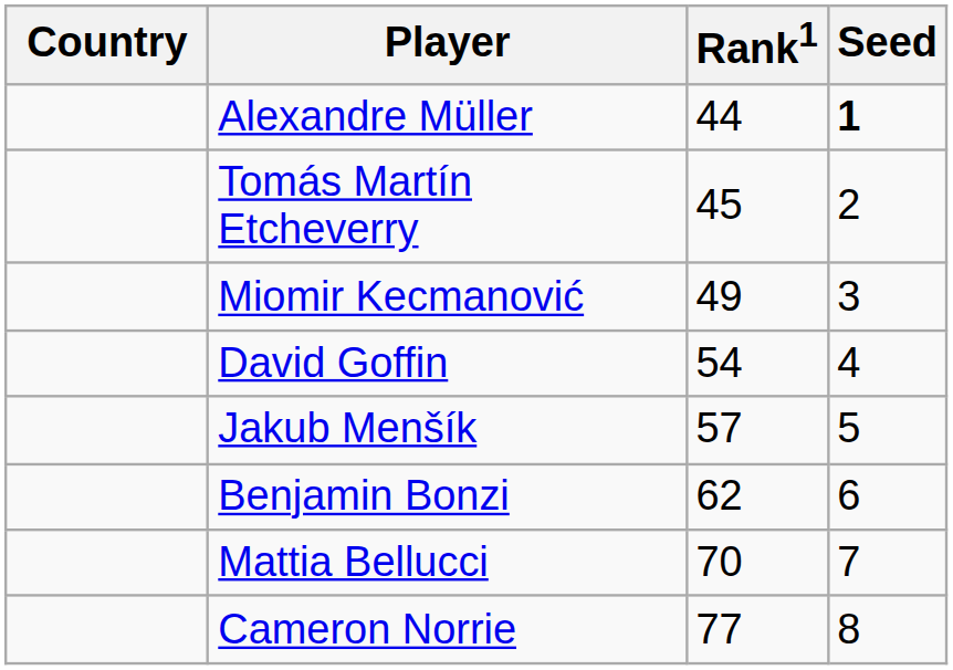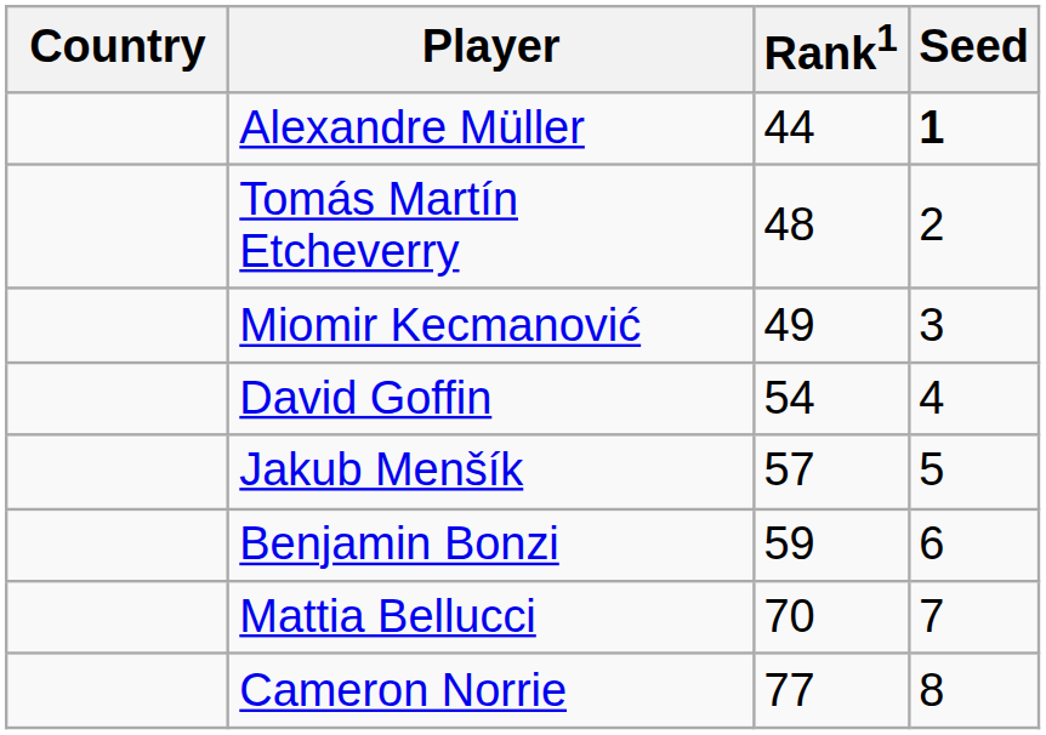 <table class="sortable wikitable">
 <tr>
 <th width="70">Country</th>
 <th width="175">Player</th>
 <th>Rank<sup>1</sup></th>
 <th>Seed</th>
 </tr>
 <tr>
 <td></td>
 <td><a href='#'>Alexandre Müller</a></td>
 <td>44</td>
 <td><strong>1</strong></td>
 </tr>
 <tr>
 <td></td>
 <td><a href='#'>Tomás Martín Etcheverry</a></td>
-<td>45</td>
+<td>48</td>
 <td>2</td>
 </tr>
 <tr>
 <td></td>
 <td><a href='#'>Miomir Kecmanović</a></td>
 <td>49</td>
 <td>3</td>
 </tr>
 <tr>
 <td></td>
 <td><a href='#'>David Goffin</a></td>
 <td>54</td>
 <td>4</td>
 </tr>
 <tr>
 <td></td>
 <td><a href='#'>Jakub Menšík</a></td>
 <td>57</td>
 <td>5</td>
 </tr>
 <tr>
 <td></td>
 <td><a href='#'>Benjamin Bonzi</a></td>
-<td>62</td>
+<td>59</td>
 <td>6</td>
 </tr>
 <tr>
 <td></td>
 <td><a href='#'>Mattia Bellucci</a></td>
 <td>70</td>
 <td>7</td>
 </tr>
 <tr>
 <td></td>
 <td><a href='#'>Cameron Norrie</a></td>
 <td>77</td>
 <td>8</td>
 </tr>
 </table>
